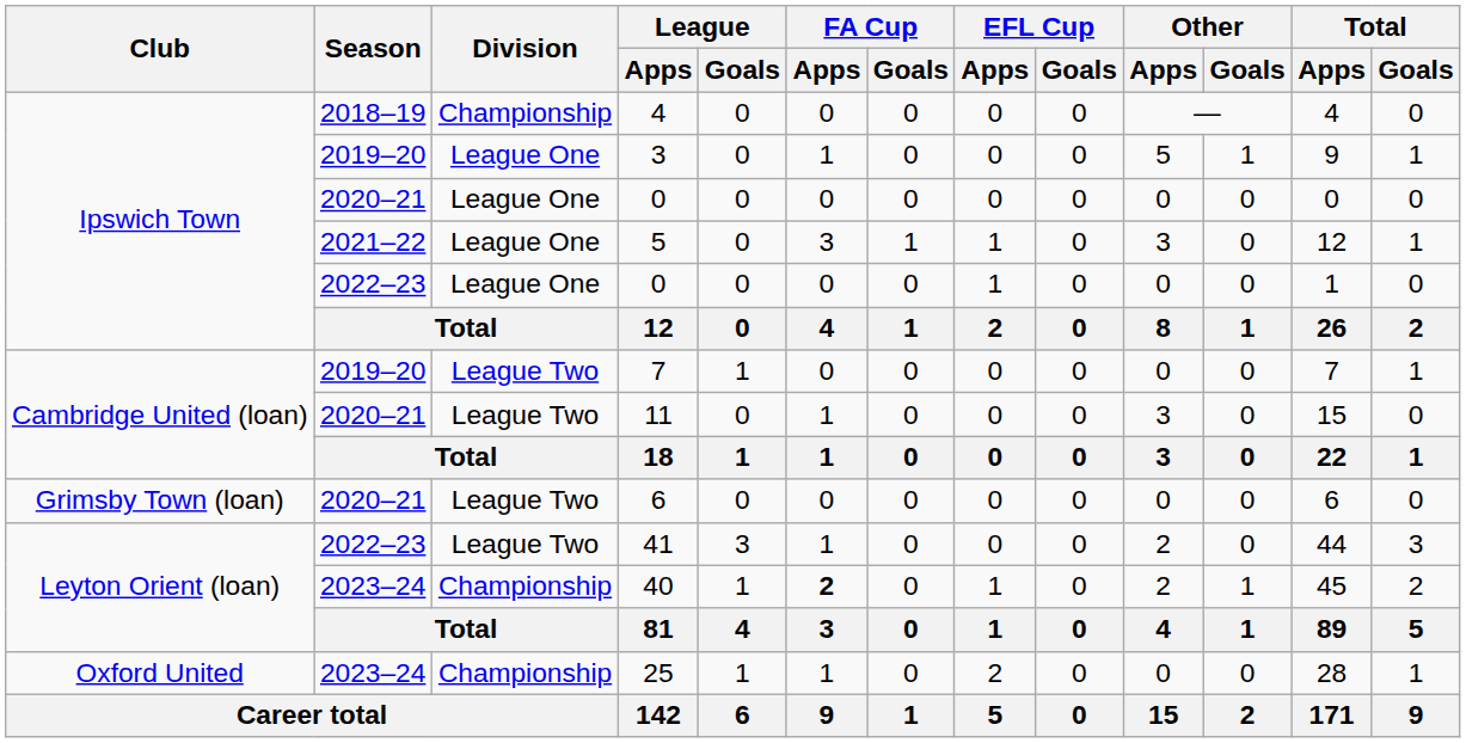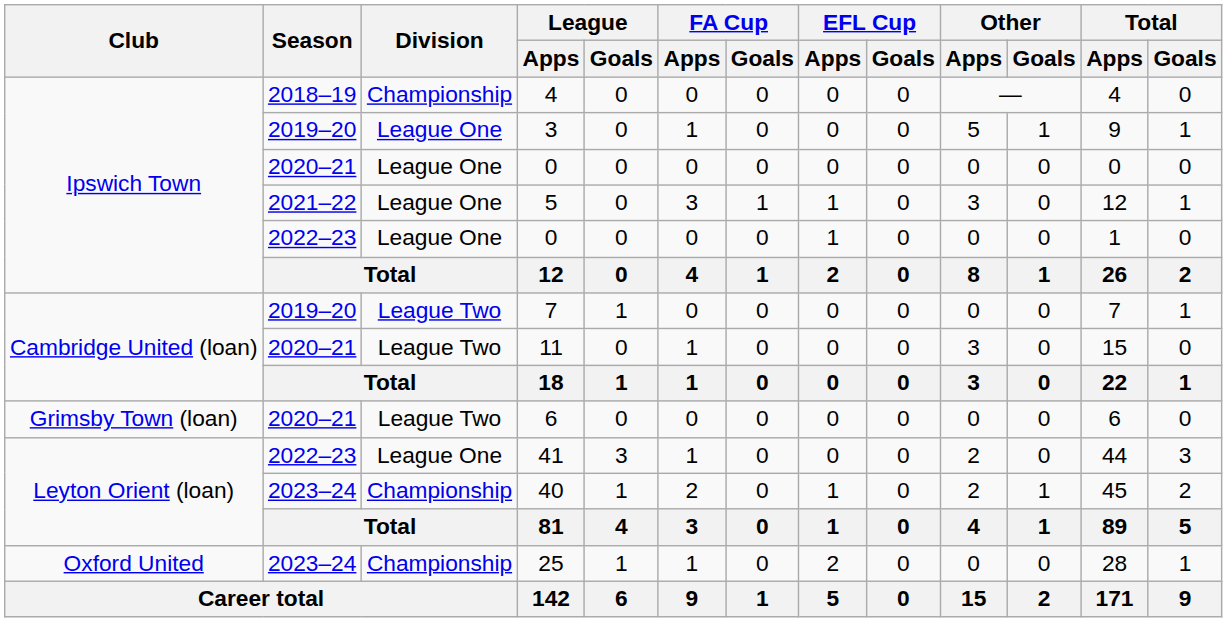 <table class="wikitable" style="text-align:center">
 <tr>
 <th rowspan="2">Club</th>
 <th rowspan="2">Season</th>
 <th rowspan="2">Division</th>
 <th colspan="2">League</th>
 <th colspan="2"><a href='#'>FA Cup</a></th>
 <th colspan="2"><a href='#'>EFL Cup</a></th>
 <th colspan="2">Other</th>
 <th colspan="2">Total</th>
 </tr>
 <tr>
 <th>Apps</th>
 <th>Goals</th>
 <th>Apps</th>
 <th>Goals</th>
 <th>Apps</th>
 <th>Goals</th>
 <th>Apps</th>
 <th>Goals</th>
 <th>Apps</th>
 <th>Goals</th>
 </tr>
 <tr>
 <td rowspan="6"><a href='#'>Ipswich Town</a></td>
 <td><a href='#'>2018–19</a></td>
 <td><a href='#'>Championship</a></td>
 <td>4</td>
 <td>0</td>
 <td>0</td>
 <td>0</td>
 <td>0</td>
 <td>0</td>
 <td colspan="2">—</td>
 <td>4</td>
 <td>0</td>
 </tr>
 <tr>
 <td><a href='#'>2019–20</a></td>
 <td><a href='#'>League One</a></td>
 <td>3</td>
 <td>0</td>
 <td>1</td>
 <td>0</td>
 <td>0</td>
 <td>0</td>
 <td>5</td>
 <td>1</td>
 <td>9</td>
 <td>1</td>
 </tr>
 <tr>
 <td><a href='#'>2020–21</a></td>
 <td>League One</td>
 <td>0</td>
 <td>0</td>
 <td>0</td>
 <td>0</td>
 <td>0</td>
 <td>0</td>
 <td>0</td>
 <td>0</td>
 <td>0</td>
 <td>0</td>
 </tr>
 <tr>
 <td><a href='#'>2021–22</a></td>
 <td>League One</td>
 <td>5</td>
 <td>0</td>
 <td>3</td>
 <td>1</td>
 <td>1</td>
 <td>0</td>
 <td>3</td>
 <td>0</td>
 <td>12</td>
 <td>1</td>
 </tr>
 <tr>
 <td><a href='#'>2022–23</a></td>
 <td>League One</td>
 <td>0</td>
 <td>0</td>
 <td>0</td>
 <td>0</td>
 <td>1</td>
 <td>0</td>
 <td>0</td>
 <td>0</td>
 <td>1</td>
 <td>0</td>
 </tr>
 <tr>
 <th colspan=2>Total</th>
 <th>12</th>
 <th>0</th>
 <th>4</th>
 <th>1</th>
 <th>2</th>
 <th>0</th>
 <th>8</th>
 <th>1</th>
 <th>26</th>
 <th>2</th>
 </tr>
 <tr>
 <td rowspan="3"><a href='#'>Cambridge United</a> (loan)</td>
 <td><a href='#'>2019–20</a></td>
 <td><a href='#'>League Two</a></td>
 <td>7</td>
 <td>1</td>
 <td>0</td>
 <td>0</td>
 <td>0</td>
 <td>0</td>
 <td>0</td>
 <td>0</td>
 <td>7</td>
 <td>1</td>
 </tr>
 <tr>
 <td><a href='#'>2020–21</a></td>
 <td>League Two</td>
 <td>11</td>
 <td>0</td>
 <td>1</td>
 <td>0</td>
 <td>0</td>
 <td>0</td>
 <td>3</td>
 <td>0</td>
 <td>15</td>
 <td>0</td>
 </tr>
 <tr>
 <th colspan=2>Total</th>
 <th>18</th>
 <th>1</th>
 <th>1</th>
 <th>0</th>
 <th>0</th>
 <th>0</th>
 <th>3</th>
 <th>0</th>
 <th>22</th>
 <th>1</th>
 </tr>
 <tr>
 <td><a href='#'>Grimsby Town</a> (loan)</td>
 <td><a href='#'>2020–21</a></td>
 <td>League Two</td>
 <td>6</td>
 <td>0</td>
 <td>0</td>
 <td>0</td>
 <td>0</td>
 <td>0</td>
 <td>0</td>
 <td>0</td>
 <td>6</td>
 <td>0</td>
 </tr>
 <tr>
 <td rowspan="3"><a href='#'>Leyton Orient</a> (loan)</td>
 <td><a href='#'>2022–23</a></td>
-<td>League Two</td>
+<td>League One</td>
 <td>41</td>
 <td>3</td>
 <td>1</td>
 <td>0</td>
 <td>0</td>
 <td>0</td>
 <td>2</td>
 <td>0</td>
 <td>44</td>
 <td>3</td>
 </tr>
 <tr>
 <td><a href='#'>2023–24</a></td>
 <td><a href='#'>Championship</a></td>
 <td>40</td>
 <td>1</td>
-<td><strong>2</strong></td>
+<td>2</td>
 <td>0</td>
 <td>1</td>
 <td>0</td>
 <td>2</td>
 <td>1</td>
 <td>45</td>
 <td>2</td>
 </tr>
 <tr>
 <th colspan=2>Total</th>
 <th>81</th>
 <th>4</th>
 <th>3</th>
 <th>0</th>
 <th>1</th>
 <th>0</th>
 <th>4</th>
 <th>1</th>
 <th>89</th>
 <th>5</th>
 </tr>
 <tr>
 <td><a href='#'>Oxford United</a></td>
 <td><a href='#'>2023–24</a></td>
 <td><a href='#'>Championship</a></td>
 <td>25</td>
 <td>1</td>
 <td>1</td>
 <td>0</td>
 <td>2</td>
 <td>0</td>
 <td>0</td>
 <td>0</td>
 <td>28</td>
 <td>1</td>
 </tr>
 <tr>
 <th colspan=3>Career total</th>
 <th>142</th>
 <th>6</th>
 <th>9</th>
 <th>1</th>
 <th>5</th>
 <th>0</th>
 <th>15</th>
 <th>2</th>
 <th>171</th>
 <th>9</th>
 </tr>
 </table>
